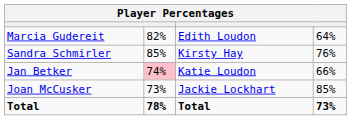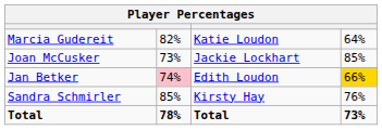 <table class="wikitable">
 <tr>
 <th colspan=4 width=400>Player Percentages</th>
 </tr>
 <tr>
 <th colspan=2 width=200></th>
 <th colspan=2 width=200></th>
 </tr>
 <tr>
 <td><a href='#'>Marcia Gudereit</a></td>
 <td>82%</td>
+<td><a href='#'>Katie Loudon</a></td>
+<td>64%</td>
+</tr>
+<tr>
+<td><a href='#'>Joan McCusker</a></td>
+<td>73%</td>
+<td><a href='#'>Jackie Lockhart</a></td>
+<td>85%</td>
+</tr>
+<tr>
+<td><a href='#'>Jan Betker</a></td>
+<td style="background: pink;">74%</td>
 <td><a href='#'>Edith Loudon</a></td>
-<td>64%</td>
+<td style="background: gold;">66%</td>
 </tr>
 <tr>
 <td><a href='#'>Sandra Schmirler</a></td>
 <td>85%</td>
 <td><a href='#'>Kirsty Hay</a></td>
 <td>76%</td>
 </tr>
 <tr>
-<td><a href='#'>Jan Betker</a></td>
-<td style="background: pink;">74%</td>
-<td><a href='#'>Katie Loudon</a></td>
-<td>66%</td>
-</tr>
-<tr>
-<td><a href='#'>Joan McCusker</a></td>
-<td>73%</td>
-<td><a href='#'>Jackie Lockhart</a></td>
-<td>85%</td>
-</tr>
-<tr>
 <td><strong>Total</strong></td>
 <td><strong>78%</strong></td>
 <td><strong>Total</strong></td>
 <td><strong>73%</strong></td>
 </tr>
 </table>
